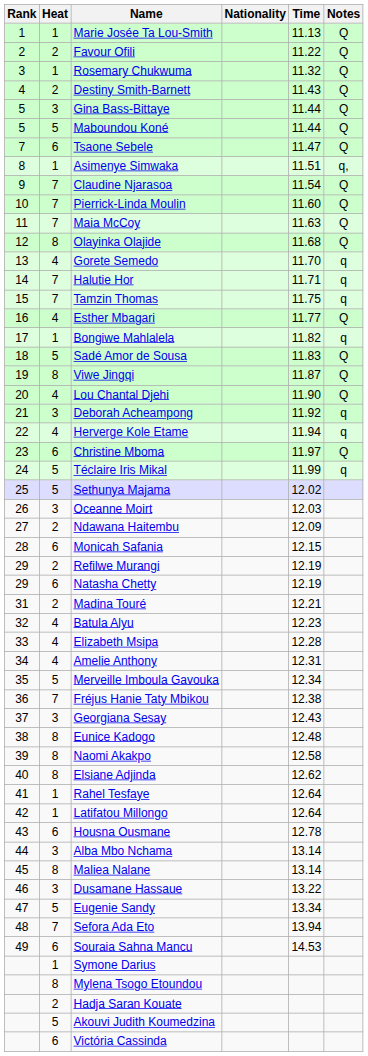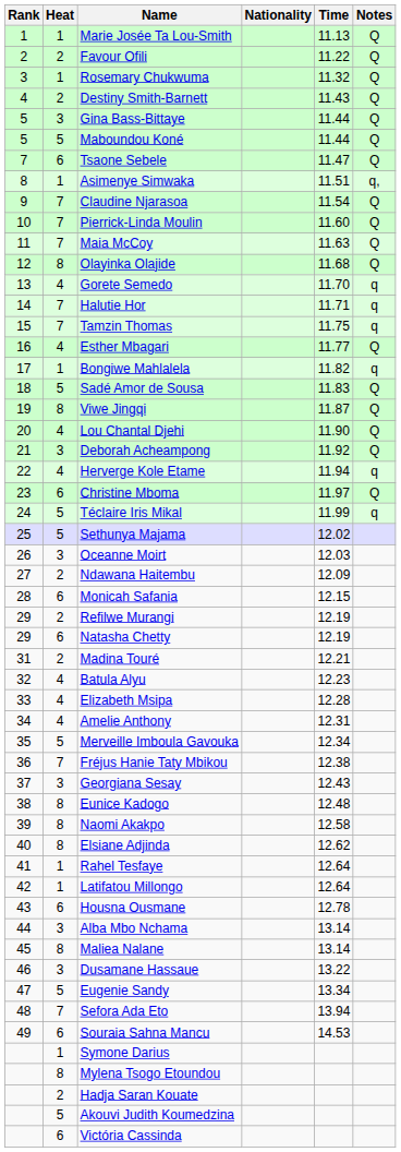 <table class="wikitable sortable" style="text-align:center">
 <tr>
 <th>Rank</th>
 <th>Heat</th>
 <th>Name</th>
 <th>Nationality</th>
 <th>Time</th>
 <th>Notes</th>
 </tr>
 <tr bgcolor=ccffcc>
 <td>1</td>
 <td>1</td>
 <td align=left><a href='#'>Marie Josée Ta Lou-Smith</a></td>
 <td align=left></td>
 <td>11.13</td>
 <td>Q</td>
 </tr>
 <tr bgcolor=ccffcc>
 <td>2</td>
 <td>2</td>
 <td align=left><a href='#'>Favour Ofili</a></td>
 <td align=left></td>
 <td>11.22</td>
 <td>Q</td>
 </tr>
 <tr bgcolor=ccffcc>
 <td>3</td>
 <td>1</td>
 <td align=left><a href='#'>Rosemary Chukwuma</a></td>
 <td align=left></td>
 <td>11.32</td>
 <td>Q</td>
 </tr>
 <tr bgcolor=ccffcc>
 <td>4</td>
 <td>2</td>
 <td align=left><a href='#'>Destiny Smith-Barnett</a></td>
 <td align=left></td>
 <td>11.43</td>
 <td>Q</td>
 </tr>
 <tr bgcolor=ccffcc>
 <td>5</td>
 <td>3</td>
 <td align=left><a href='#'>Gina Bass-Bittaye</a></td>
 <td align=left></td>
 <td>11.44</td>
 <td>Q</td>
 </tr>
 <tr bgcolor=ccffcc>
 <td>5</td>
 <td>5</td>
 <td align=left><a href='#'>Maboundou Koné</a></td>
 <td align=left></td>
 <td>11.44</td>
 <td>Q</td>
 </tr>
 <tr bgcolor=ccffcc>
 <td>7</td>
 <td>6</td>
 <td align=left><a href='#'>Tsaone Sebele</a></td>
 <td align=left></td>
 <td>11.47</td>
 <td>Q</td>
 </tr>
 <tr bgcolor=ddffdd>
 <td>8</td>
 <td>1</td>
 <td align=left><a href='#'>Asimenye Simwaka</a></td>
 <td align=left></td>
 <td>11.51</td>
 <td>q, </td>
 </tr>
 <tr bgcolor=ccffcc>
 <td>9</td>
 <td>7</td>
 <td align=left><a href='#'>Claudine Njarasoa</a></td>
 <td align=left></td>
 <td>11.54</td>
 <td>Q</td>
 </tr>
 <tr bgcolor=ccffcc>
 <td>10</td>
 <td>7</td>
 <td align=left><a href='#'>Pierrick-Linda Moulin</a></td>
 <td align=left></td>
 <td>11.60</td>
 <td>Q</td>
 </tr>
 <tr bgcolor=ddffdd>
 <td>11</td>
 <td>7</td>
 <td align=left><a href='#'>Maia McCoy</a></td>
 <td align=left></td>
 <td>11.63</td>
 <td>Q</td>
 </tr>
 <tr bgcolor=ccffcc>
 <td>12</td>
 <td>8</td>
 <td align=left><a href='#'>Olayinka Olajide</a></td>
 <td align=left></td>
 <td>11.68</td>
 <td>Q</td>
 </tr>
 <tr bgcolor=ddffdd>
 <td>13</td>
 <td>4</td>
 <td align=left><a href='#'>Gorete Semedo</a></td>
 <td align=left></td>
 <td>11.70</td>
 <td>q</td>
 </tr>
 <tr bgcolor=ddffdd>
 <td>14</td>
 <td>7</td>
 <td align=left><a href='#'>Halutie Hor</a></td>
 <td align=left></td>
 <td>11.71</td>
 <td>q</td>
 </tr>
 <tr bgcolor=ddffdd>
 <td>15</td>
 <td>7</td>
 <td align=left><a href='#'>Tamzin Thomas</a></td>
 <td align=left></td>
 <td>11.75</td>
 <td>q</td>
 </tr>
 <tr bgcolor=ccffcc>
 <td>16</td>
 <td>4</td>
 <td align=left><a href='#'>Esther Mbagari</a></td>
 <td align=left></td>
 <td>11.77</td>
 <td>Q</td>
 </tr>
 <tr bgcolor=ddffdd>
 <td>17</td>
 <td>1</td>
 <td align=left><a href='#'>Bongiwe Mahlalela</a></td>
 <td align=left></td>
 <td>11.82</td>
 <td>q</td>
 </tr>
 <tr bgcolor=ccffcc>
 <td>18</td>
 <td>5</td>
 <td align=left><a href='#'>Sadé Amor de Sousa</a></td>
 <td align=left></td>
 <td>11.83</td>
 <td>Q</td>
 </tr>
 <tr bgcolor=ccffcc>
 <td>19</td>
 <td>8</td>
 <td align=left><a href='#'>Viwe Jingqi</a></td>
 <td align=left></td>
 <td>11.87</td>
 <td>Q</td>
 </tr>
 <tr bgcolor=ccffcc>
 <td>20</td>
 <td>4</td>
 <td align=left><a href='#'>Lou Chantal Djehi</a></td>
 <td align=left></td>
 <td>11.90</td>
 <td>Q</td>
 </tr>
 <tr bgcolor=ccffcc>
 <td>21</td>
 <td>3</td>
 <td align=left><a href='#'>Deborah Acheampong</a></td>
 <td align=left></td>
 <td>11.92</td>
-<td>q</td>
+<td>Q</td>
 </tr>
 <tr bgcolor=ddffdd>
 <td>22</td>
 <td>4</td>
 <td align=left><a href='#'>Herverge Kole Etame</a></td>
 <td align=left></td>
 <td>11.94</td>
 <td>q</td>
 </tr>
 <tr bgcolor=ccffcc>
 <td>23</td>
 <td>6</td>
 <td align=left><a href='#'>Christine Mboma</a></td>
 <td align=left></td>
 <td>11.97</td>
 <td>Q</td>
 </tr>
 <tr bgcolor=ddffdd>
 <td>24</td>
 <td>5</td>
 <td align=left><a href='#'>Téclaire Iris Mikal</a></td>
 <td align=left></td>
 <td>11.99</td>
 <td>q</td>
 </tr>
 <tr bgcolor=ddddff>
 <td>25</td>
 <td>5</td>
 <td align=left><a href='#'>Sethunya Majama</a></td>
 <td align=left></td>
 <td>12.02</td>
 <td></td>
 </tr>
 <tr>
 <td>26</td>
 <td>3</td>
 <td align=left><a href='#'>Oceanne Moirt</a></td>
 <td align=left></td>
 <td>12.03</td>
 <td></td>
 </tr>
 <tr>
 <td>27</td>
 <td>2</td>
 <td align=left><a href='#'>Ndawana Haitembu</a></td>
 <td align=left></td>
 <td>12.09</td>
 <td></td>
 </tr>
 <tr>
 <td>28</td>
 <td>6</td>
 <td align=left><a href='#'>Monicah Safania</a></td>
 <td align=left></td>
 <td>12.15</td>
 <td></td>
 </tr>
 <tr>
 <td>29</td>
 <td>2</td>
 <td align=left><a href='#'>Refilwe Murangi</a></td>
 <td align=left></td>
 <td>12.19</td>
 <td></td>
 </tr>
 <tr>
 <td>29</td>
 <td>6</td>
 <td align=left><a href='#'>Natasha Chetty</a></td>
 <td align=left></td>
 <td>12.19</td>
 <td></td>
 </tr>
 <tr>
 <td>31</td>
 <td>2</td>
 <td align=left><a href='#'>Madina Touré</a></td>
 <td align=left></td>
 <td>12.21</td>
 <td></td>
 </tr>
 <tr>
 <td>32</td>
 <td>4</td>
 <td align=left><a href='#'>Batula Alyu</a></td>
 <td align=left></td>
 <td>12.23</td>
 <td></td>
 </tr>
 <tr>
 <td>33</td>
 <td>4</td>
 <td align=left><a href='#'>Elizabeth Msipa</a></td>
 <td align=left></td>
 <td>12.28</td>
 <td></td>
 </tr>
 <tr>
 <td>34</td>
 <td>4</td>
 <td align=left><a href='#'>Amelie Anthony</a></td>
 <td align=left></td>
 <td>12.31</td>
 <td></td>
 </tr>
 <tr>
 <td>35</td>
 <td>5</td>
 <td align=left><a href='#'>Merveille Imboula Gavouka</a></td>
 <td align=left></td>
 <td>12.34</td>
 <td></td>
 </tr>
 <tr>
 <td>36</td>
 <td>7</td>
 <td align=left><a href='#'>Fréjus Hanie Taty Mbikou</a></td>
 <td align=left></td>
 <td>12.38</td>
 <td></td>
 </tr>
 <tr>
 <td>37</td>
 <td>3</td>
 <td align=left><a href='#'>Georgiana Sesay</a></td>
 <td align=left></td>
 <td>12.43</td>
 <td></td>
 </tr>
 <tr>
 <td>38</td>
 <td>8</td>
 <td align=left><a href='#'>Eunice Kadogo</a></td>
 <td align=left></td>
 <td>12.48</td>
 <td></td>
 </tr>
 <tr>
 <td>39</td>
 <td>8</td>
 <td align=left><a href='#'>Naomi Akakpo</a></td>
 <td align=left></td>
 <td>12.58</td>
 <td></td>
 </tr>
 <tr>
 <td>40</td>
 <td>8</td>
 <td align=left><a href='#'>Elsiane Adjinda</a></td>
 <td align=left></td>
 <td>12.62</td>
 <td></td>
 </tr>
 <tr>
 <td>41</td>
 <td>1</td>
 <td align=left><a href='#'>Rahel Tesfaye</a></td>
 <td align=left></td>
 <td>12.64</td>
 <td></td>
 </tr>
 <tr>
 <td>42</td>
 <td>1</td>
 <td align=left><a href='#'>Latifatou Millongo</a></td>
 <td align=left></td>
 <td>12.64</td>
 <td></td>
 </tr>
 <tr>
 <td>43</td>
 <td>6</td>
 <td align=left><a href='#'>Housna Ousmane</a></td>
 <td align=left></td>
 <td>12.78</td>
 <td></td>
 </tr>
 <tr>
 <td>44</td>
 <td>3</td>
 <td align=left><a href='#'>Alba Mbo Nchama</a></td>
 <td align=left></td>
 <td>13.14</td>
 <td></td>
 </tr>
 <tr>
 <td>45</td>
 <td>8</td>
 <td align=left><a href='#'>Maliea Nalane</a></td>
 <td align=left></td>
 <td>13.14</td>
 <td></td>
 </tr>
 <tr>
 <td>46</td>
 <td>3</td>
 <td align=left><a href='#'>Dusamane Hassaue</a></td>
 <td align=left></td>
 <td>13.22</td>
 <td></td>
 </tr>
 <tr>
 <td>47</td>
 <td>5</td>
 <td align=left><a href='#'>Eugenie Sandy</a></td>
 <td align=left></td>
 <td>13.34</td>
 <td></td>
 </tr>
 <tr>
 <td>48</td>
 <td>7</td>
 <td align=left><a href='#'>Sefora Ada Eto</a></td>
 <td align=left></td>
 <td>13.94</td>
 <td></td>
 </tr>
 <tr>
 <td>49</td>
 <td>6</td>
 <td align=left><a href='#'>Souraia Sahna Mancu</a></td>
 <td align=left></td>
 <td>14.53</td>
 <td></td>
 </tr>
 <tr>
 <td></td>
 <td>1</td>
 <td align=left><a href='#'>Symone Darius</a></td>
 <td align=left></td>
 <td></td>
 <td></td>
 </tr>
 <tr>
 <td></td>
 <td>8</td>
 <td align=left><a href='#'>Mylena Tsogo Etoundou</a></td>
 <td align=left></td>
 <td></td>
 <td></td>
 </tr>
 <tr>
 <td></td>
 <td>2</td>
 <td align=left><a href='#'>Hadja Saran Kouate</a></td>
 <td align=left></td>
 <td></td>
 <td></td>
 </tr>
 <tr>
 <td></td>
 <td>5</td>
 <td align=left><a href='#'>Akouvi Judith Koumedzina</a></td>
 <td align=left></td>
 <td></td>
 <td></td>
 </tr>
 <tr>
 <td></td>
 <td>6</td>
 <td align=left><a href='#'>Victória Cassinda</a></td>
 <td align=left></td>
 <td></td>
 <td></td>
 </tr>
 </table>
